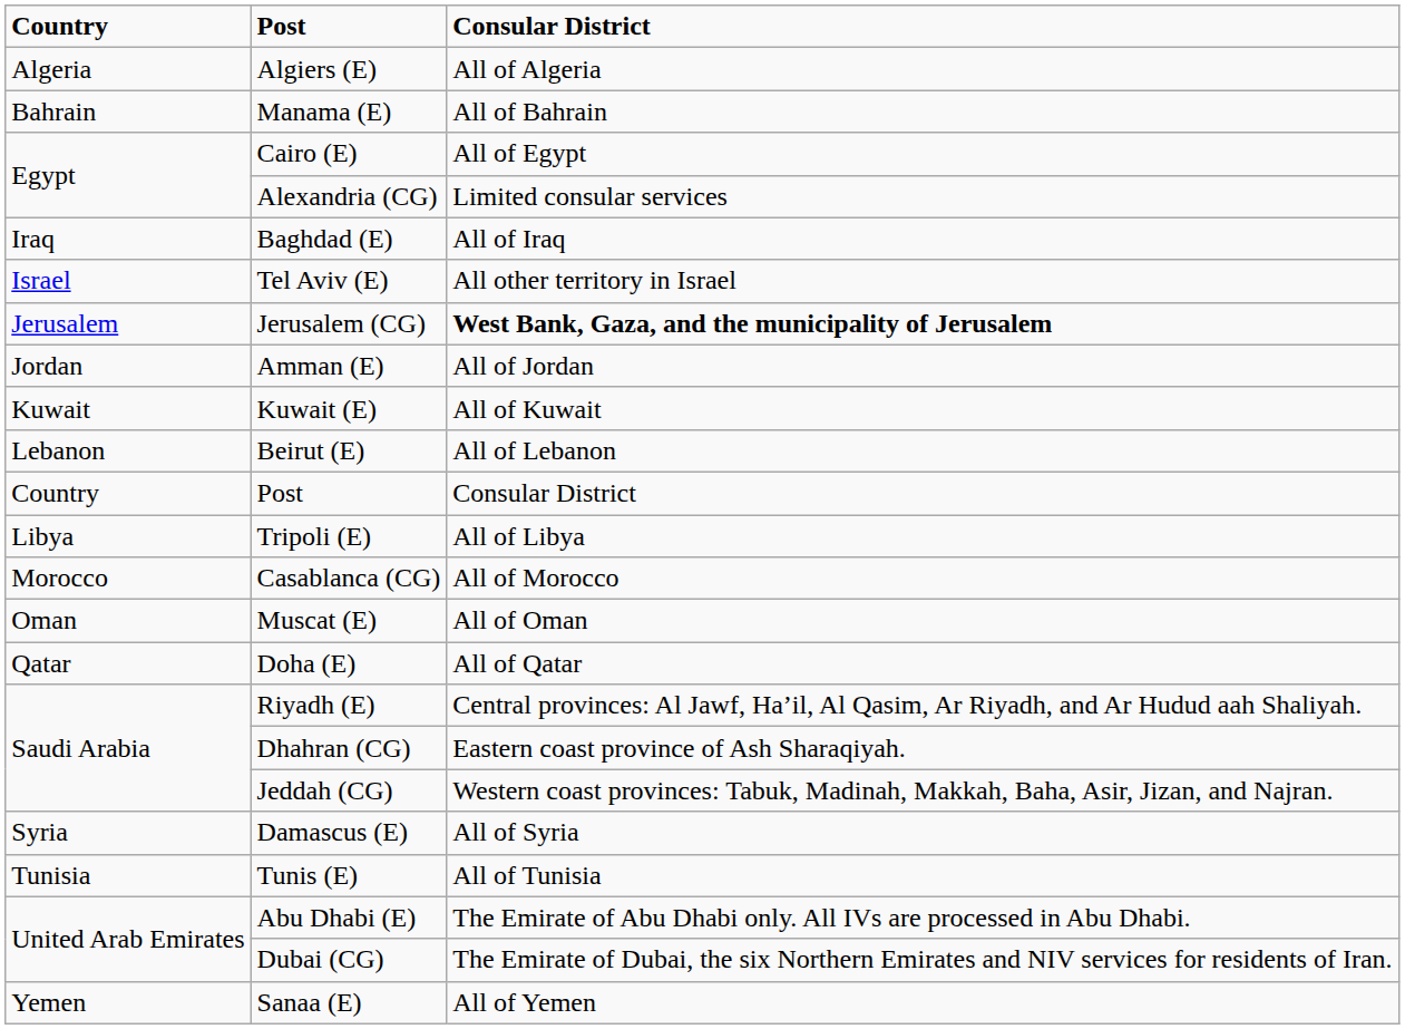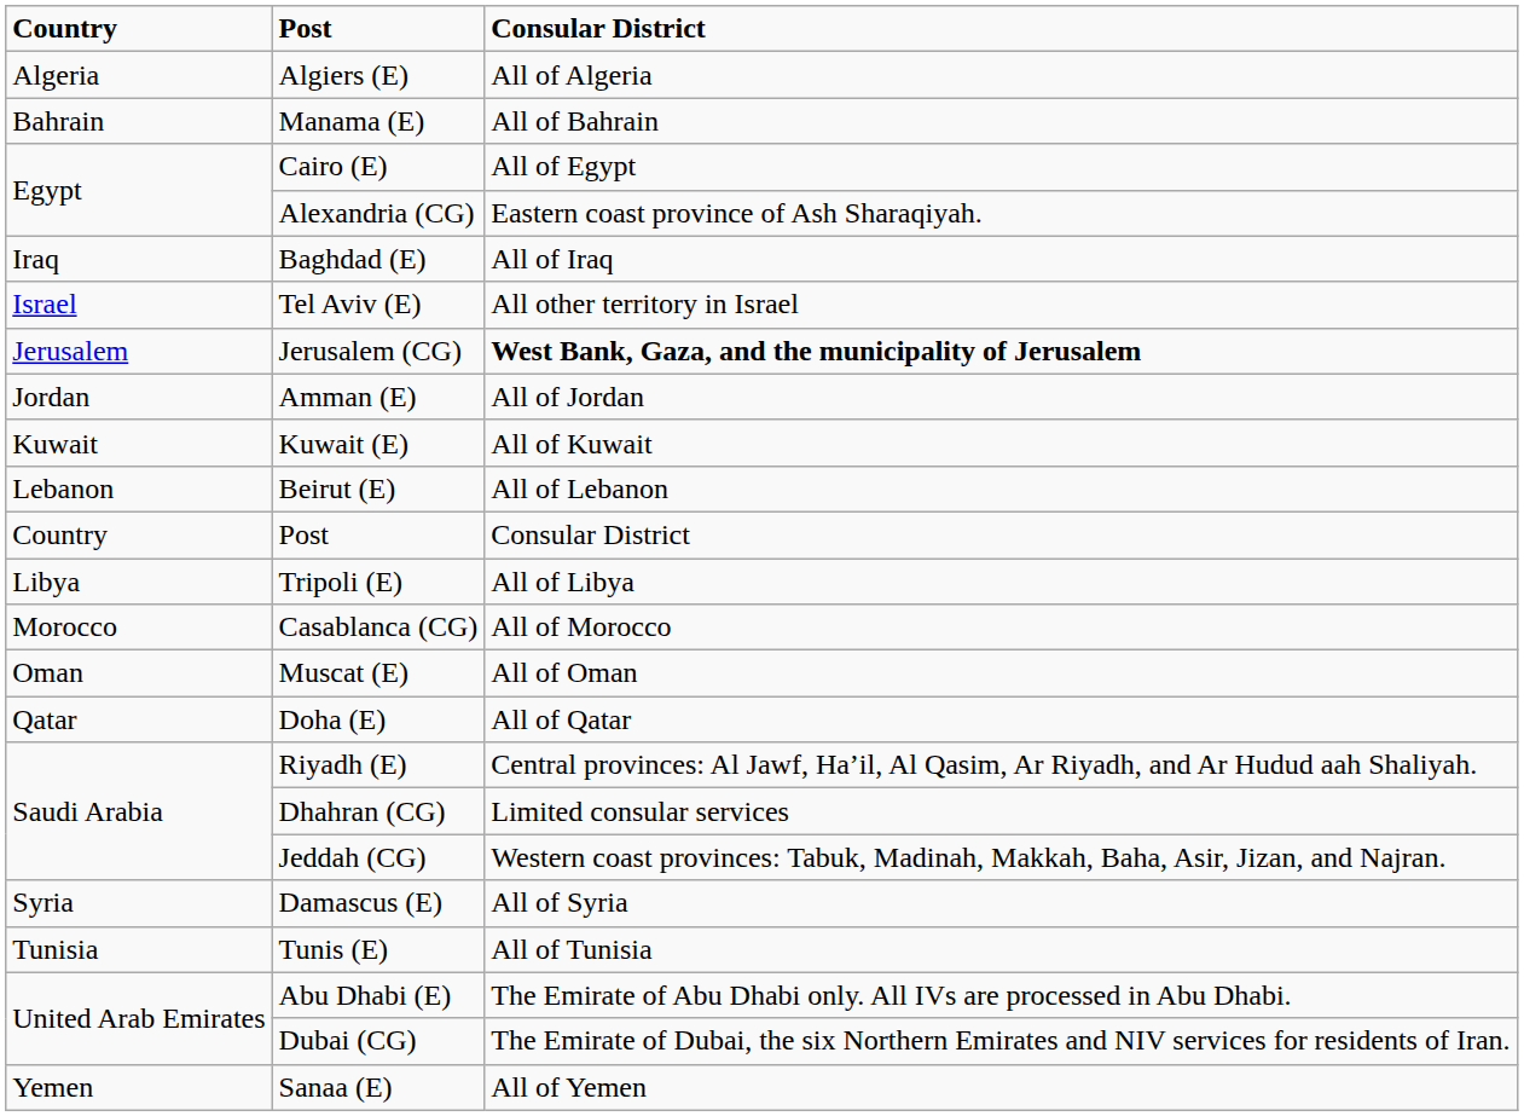 <table class="wikitable">
 <tr>
 <td><strong> Country</strong></td>
 <td><strong>  Post</strong></td>
 <td><strong>Consular District</strong></td>
 </tr>
 <tr>
 <td>Algeria</td>
 <td>Algiers (E)</td>
 <td>All of Algeria</td>
 </tr>
 <tr>
 <td>Bahrain</td>
 <td>Manama (E)</td>
 <td>All of Bahrain</td>
 </tr>
 <tr>
 <td rowspan="2">Egypt</td>
 <td>Cairo (E)</td>
 <td>All of Egypt</td>
 </tr>
 <tr>
 <td>Alexandria (CG)</td>
-<td>Limited consular services</td>
+<td>Eastern coast province of Ash Sharaqiyah.</td>
 </tr>
 <tr>
 <td>Iraq</td>
 <td>Baghdad (E)</td>
 <td>All of Iraq</td>
 </tr>
 <tr>
 <td><a href='#'>Israel</a></td>
 <td>Tel Aviv (E)</td>
 <td>All other territory in Israel</td>
 </tr>
 <tr>
 <td><a href='#'>Jerusalem</a></td>
 <td>Jerusalem (CG)</td>
 <td><strong>West Bank, Gaza, and the municipality of Jerusalem</strong></td>
 </tr>
 <tr>
 <td>Jordan</td>
 <td>Amman (E)</td>
 <td>All of Jordan</td>
 </tr>
 <tr>
 <td>Kuwait</td>
 <td>Kuwait (E)</td>
 <td>All of Kuwait</td>
 </tr>
 <tr>
 <td>Lebanon</td>
 <td>Beirut (E)</td>
 <td>All of Lebanon</td>
 </tr>
 <tr>
 <td>Country</td>
 <td>Post</td>
 <td>Consular District</td>
 </tr>
 <tr>
 <td>Libya</td>
 <td>Tripoli (E)</td>
 <td>All of Libya</td>
 </tr>
 <tr>
 <td>Morocco</td>
 <td>Casablanca (CG)</td>
 <td>All of Morocco</td>
 </tr>
 <tr>
 <td>Oman</td>
 <td>Muscat (E)</td>
 <td>All of Oman</td>
 </tr>
 <tr>
 <td>Qatar</td>
 <td>Doha (E)</td>
 <td>All of Qatar</td>
 </tr>
 <tr>
 <td rowspan="3">Saudi Arabia</td>
 <td>Riyadh (E)</td>
 <td>Central provinces: Al Jawf, Ha’il, Al Qasim, Ar Riyadh, and Ar Hudud aah Shaliyah.</td>
 </tr>
 <tr>
 <td>Dhahran (CG)</td>
-<td>Eastern coast province of Ash Sharaqiyah.</td>
+<td>Limited consular services</td>
 </tr>
 <tr>
 <td>Jeddah (CG)</td>
 <td>Western coast provinces: Tabuk, Madinah, Makkah, Baha, Asir, Jizan, and Najran.</td>
 </tr>
 <tr>
 <td>Syria</td>
 <td>Damascus (E)</td>
 <td>All of Syria</td>
 </tr>
 <tr>
 <td>Tunisia</td>
 <td>Tunis (E)</td>
 <td>All of Tunisia</td>
 </tr>
 <tr>
 <td rowspan="2">United Arab Emirates</td>
 <td>Abu Dhabi (E)</td>
 <td>The Emirate of Abu Dhabi only. All IVs are processed in Abu Dhabi.</td>
 </tr>
 <tr>
 <td>Dubai (CG)</td>
 <td>The Emirate of Dubai, the six Northern Emirates and NIV services for residents of Iran.</td>
 </tr>
 <tr>
 <td>Yemen</td>
 <td>Sanaa (E)</td>
 <td>All of Yemen</td>
 </tr>
 </table>
